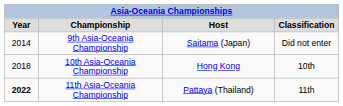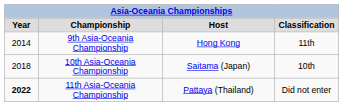 <table class="wikitable" style=font-size:90%>
 <tr align=center style="background:#B0C4DE;">
 <td colspan=4><strong><a href='#'>Asia-Oceania Championships</a></strong></td>
 </tr>
 <tr align=center bgcolor="#dddddd">
 <td width=50><strong>Year</strong></td>
 <td width=200><strong>Championship</strong></td>
 <td width=180><strong>Host</strong></td>
 <td width=100><strong>Classification</strong></td>
 </tr>
 <tr align=center>
 <td>2014</td>
 <td><a href='#'>9th Asia-Oceania Championship</a></td>
-<td><a href='#'>Saitama</a> (Japan)</td>
-<td align="center">Did not enter</td>
+<td><a href='#'>Hong Kong</a></td>
+<td align="center">11th</td>
 </tr>
 <tr align=center>
 <td>2018</td>
 <td><a href='#'>10th Asia-Oceania Championship</a></td>
-<td><a href='#'>Hong Kong</a></td>
+<td><a href='#'>Saitama</a> (Japan)</td>
 <td align="center">10th</td>
 </tr>
 <tr align=center>
 <td><strong>2022</strong></td>
 <td><a href='#'>11th Asia-Oceania Championship</a></td>
 <td><a href='#'>Pattaya</a> (Thailand)</td>
-<td align="center">11th</td>
+<td align="center">Did not enter</td>
 </tr>
 </table>
